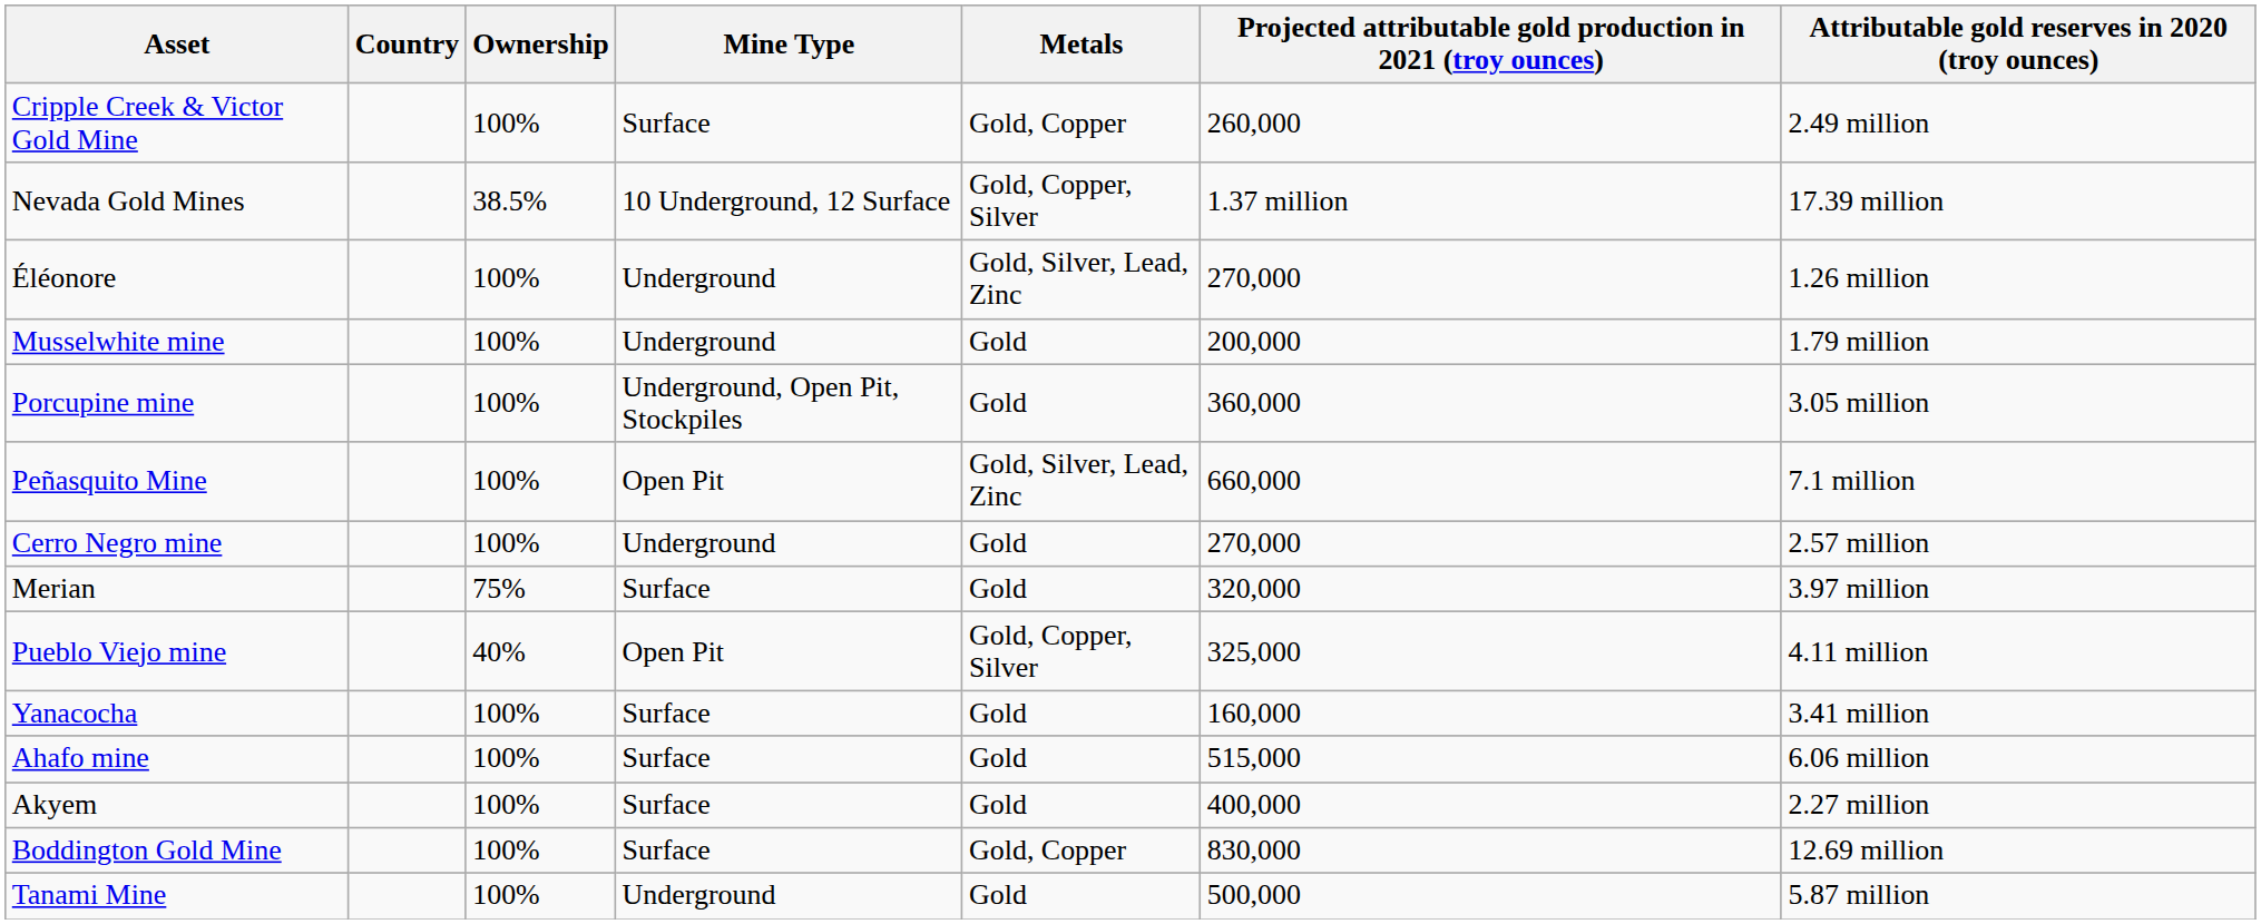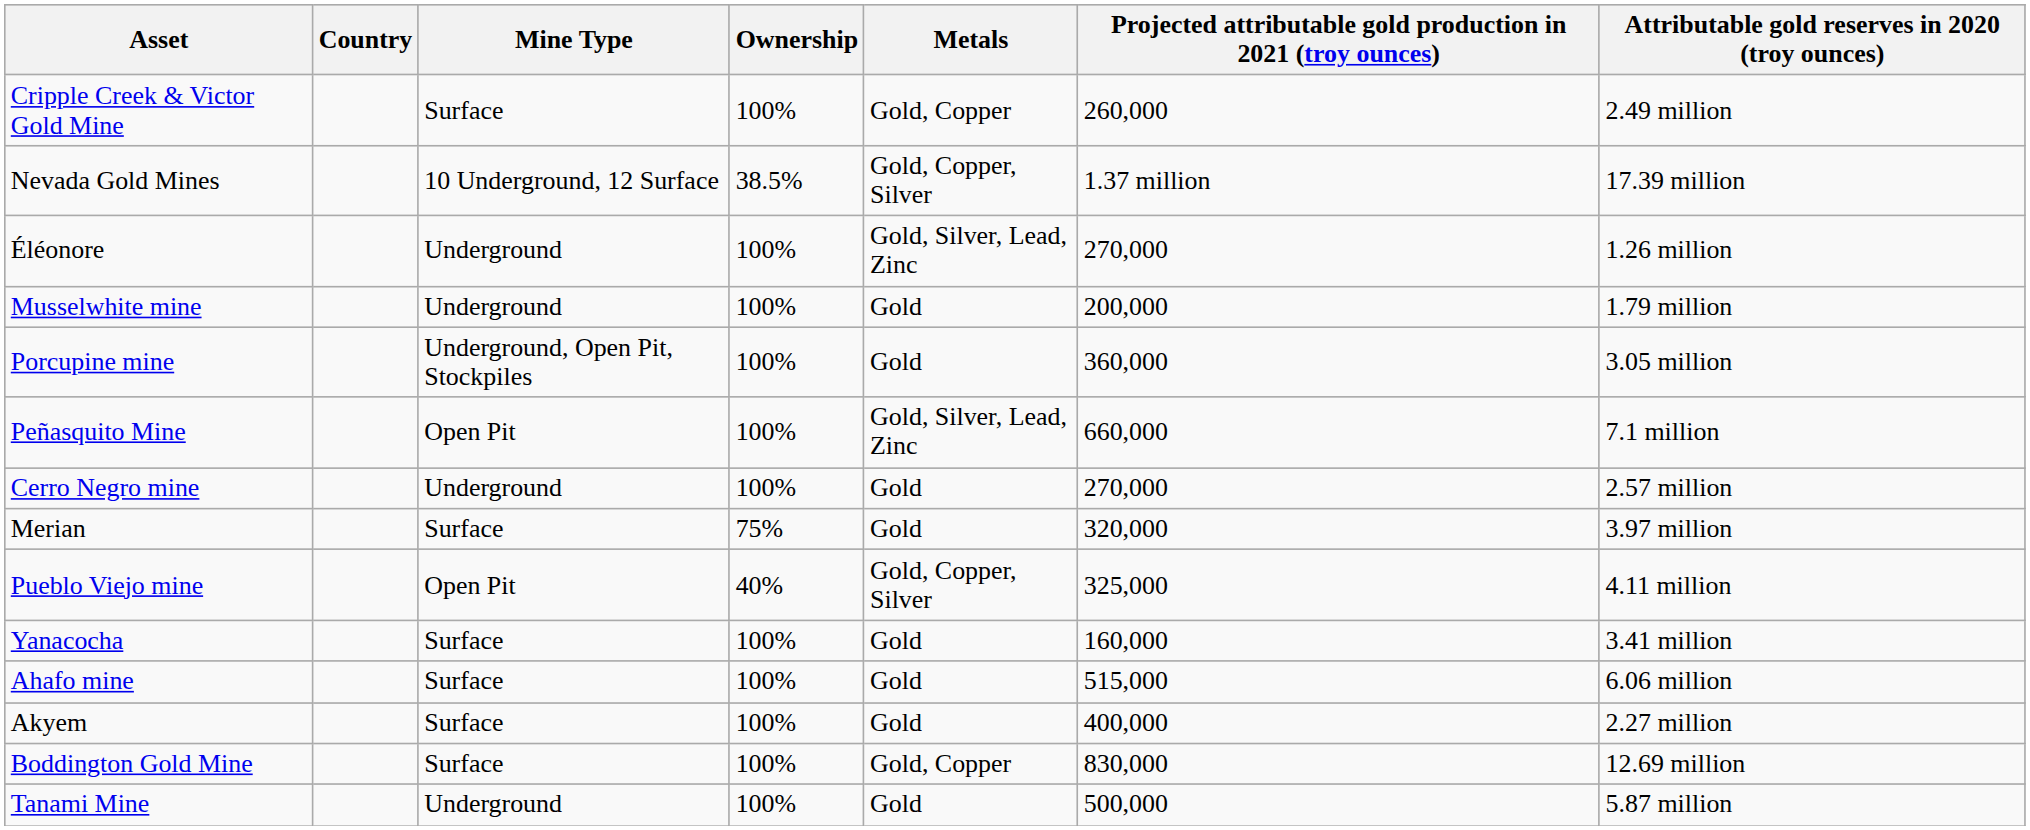 <table class="wikitable sortable">
 <tr>
 <th>Asset</th>
 <th>Country</th>
+<th>Mine Type</th>
 <th>Ownership</th>
-<th>Mine Type</th>
 <th>Metals</th>
 <th>Projected attributable gold production in 2021 (<a href='#'>troy ounces</a>)</th>
 <th>Attributable gold reserves in 2020 (troy ounces)</th>
 </tr>
 <tr>
 <td><a href='#'>Cripple Creek & Victor Gold Mine</a></td>
 <td></td>
+<td>Surface</td>
 <td>100%</td>
-<td>Surface</td>
 <td>Gold, Copper</td>
 <td>260,000</td>
 <td>2.49 million</td>
 </tr>
 <tr>
 <td>Nevada Gold Mines</td>
 <td></td>
+<td>10 Underground, 12 Surface</td>
 <td>38.5%</td>
-<td>10 Underground, 12 Surface</td>
 <td>Gold, Copper, Silver</td>
 <td>1.37 million</td>
 <td>17.39 million</td>
 </tr>
 <tr>
 <td>Éléonore</td>
 <td></td>
+<td>Underground</td>
 <td>100%</td>
-<td>Underground</td>
 <td>Gold, Silver, Lead, Zinc</td>
 <td>270,000</td>
 <td>1.26 million</td>
 </tr>
 <tr>
 <td><a href='#'>Musselwhite mine</a></td>
 <td></td>
+<td>Underground</td>
 <td>100%</td>
-<td>Underground</td>
 <td>Gold</td>
 <td>200,000</td>
 <td>1.79 million</td>
 </tr>
 <tr>
 <td><a href='#'>Porcupine mine</a></td>
 <td></td>
+<td>Underground, Open Pit, Stockpiles</td>
 <td>100%</td>
-<td>Underground, Open Pit, Stockpiles</td>
 <td>Gold</td>
 <td>360,000</td>
 <td>3.05 million</td>
 </tr>
 <tr>
 <td><a href='#'>Peñasquito Mine</a></td>
 <td></td>
+<td>Open Pit</td>
 <td>100%</td>
-<td>Open Pit</td>
 <td>Gold, Silver, Lead, Zinc</td>
 <td>660,000</td>
 <td>7.1 million</td>
 </tr>
 <tr>
 <td><a href='#'>Cerro Negro mine</a></td>
 <td></td>
+<td>Underground</td>
 <td>100%</td>
-<td>Underground</td>
 <td>Gold</td>
 <td>270,000</td>
 <td>2.57 million</td>
 </tr>
 <tr>
 <td>Merian</td>
 <td></td>
+<td>Surface</td>
 <td>75%</td>
-<td>Surface</td>
 <td>Gold</td>
 <td>320,000</td>
 <td>3.97 million</td>
 </tr>
 <tr>
 <td><a href='#'>Pueblo Viejo mine</a></td>
 <td></td>
+<td>Open Pit</td>
 <td>40%</td>
-<td>Open Pit</td>
 <td>Gold, Copper, Silver</td>
 <td>325,000</td>
 <td>4.11 million</td>
 </tr>
 <tr>
 <td><a href='#'>Yanacocha</a></td>
 <td></td>
+<td>Surface</td>
 <td>100%</td>
-<td>Surface</td>
 <td>Gold</td>
 <td>160,000</td>
 <td>3.41 million</td>
 </tr>
 <tr>
 <td><a href='#'>Ahafo mine</a></td>
 <td></td>
+<td>Surface</td>
 <td>100%</td>
-<td>Surface</td>
 <td>Gold</td>
 <td>515,000</td>
 <td>6.06 million</td>
 </tr>
 <tr>
 <td>Akyem</td>
 <td></td>
+<td>Surface</td>
 <td>100%</td>
-<td>Surface</td>
 <td>Gold</td>
 <td>400,000</td>
 <td>2.27 million</td>
 </tr>
 <tr>
 <td><a href='#'>Boddington Gold Mine</a></td>
 <td></td>
+<td>Surface</td>
 <td>100%</td>
-<td>Surface</td>
 <td>Gold, Copper</td>
 <td>830,000</td>
 <td>12.69 million</td>
 </tr>
 <tr>
 <td><a href='#'>Tanami Mine</a></td>
 <td></td>
+<td>Underground</td>
 <td>100%</td>
-<td>Underground</td>
 <td>Gold</td>
 <td>500,000</td>
 <td>5.87 million</td>
 </tr>
 </table>
